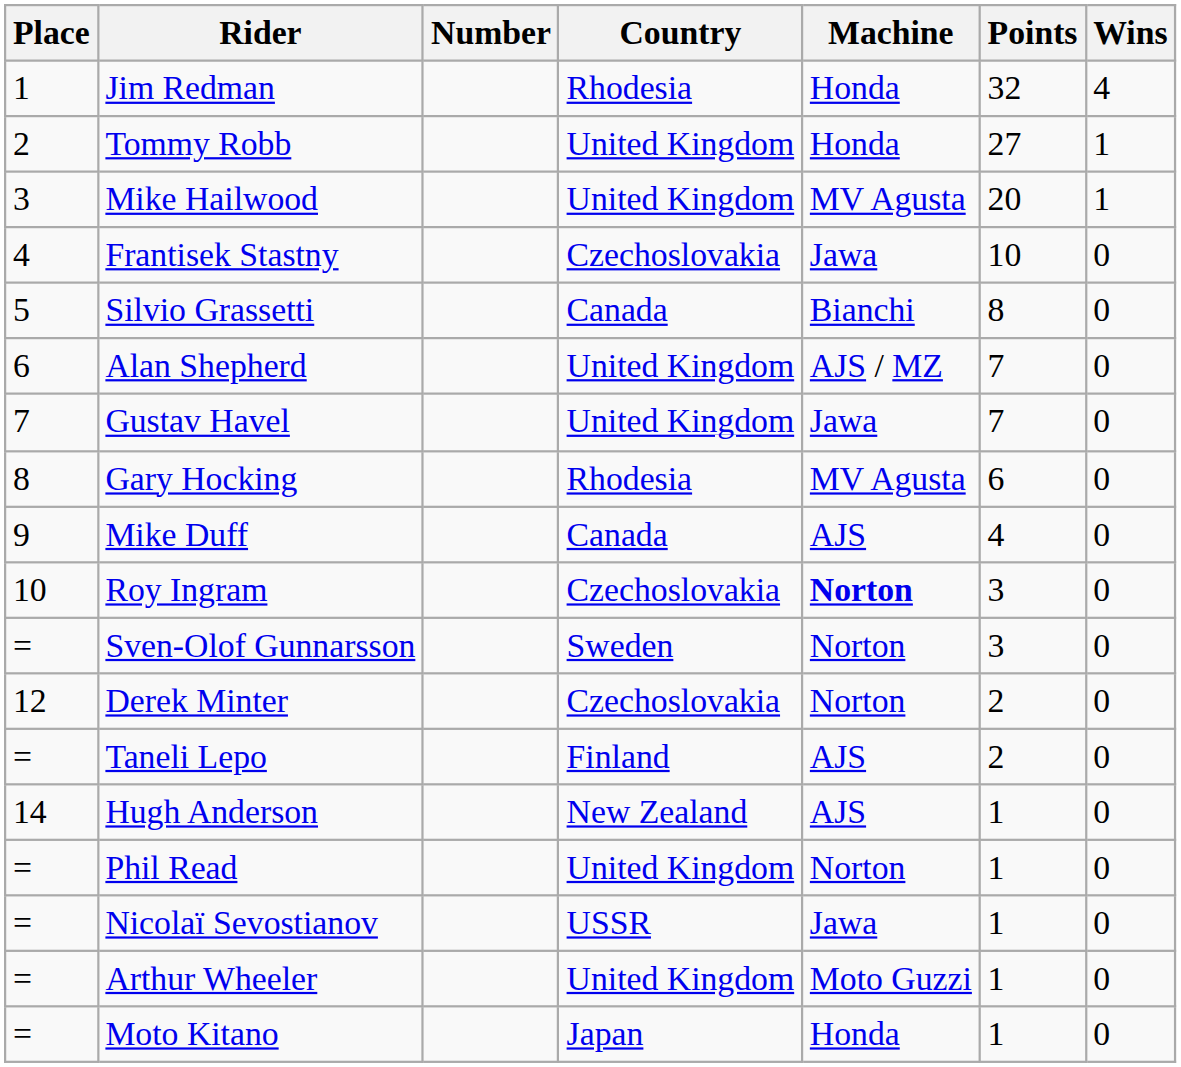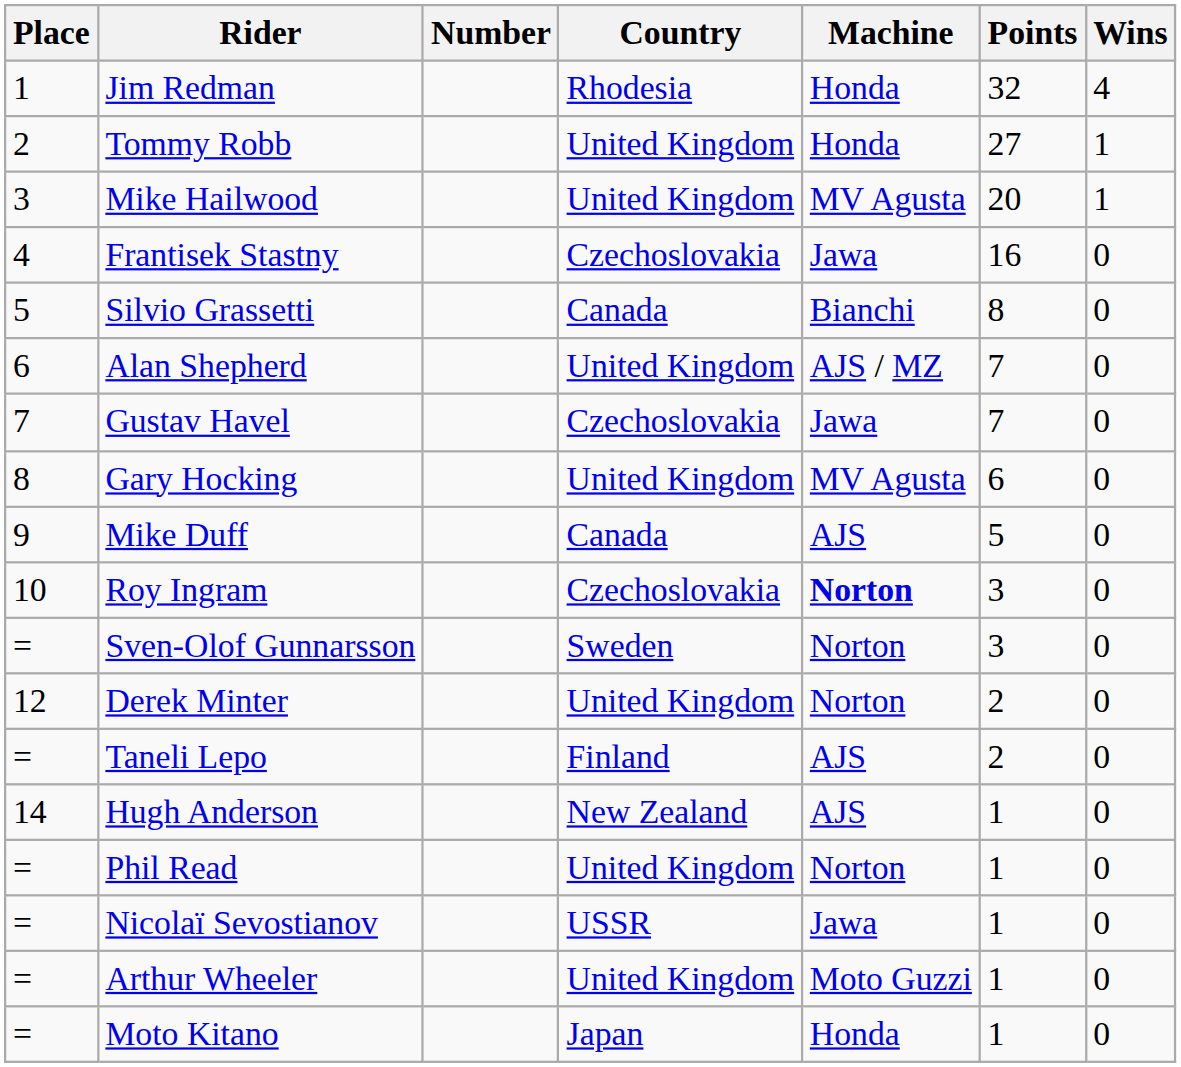 <table class="wikitable" style="font-size: 95%;">
 <tr>
 <th>Place</th>
 <th>Rider</th>
 <th>Number</th>
 <th>Country</th>
 <th>Machine</th>
 <th>Points</th>
 <th>Wins</th>
 </tr>
 <tr>
 <td>1</td>
 <td> <a href='#'>Jim Redman</a></td>
 <td></td>
 <td><a href='#'>Rhodesia</a></td>
 <td><a href='#'>Honda</a></td>
 <td>32</td>
 <td>4</td>
 </tr>
 <tr>
 <td>2</td>
 <td> <a href='#'>Tommy Robb</a></td>
 <td></td>
 <td><a href='#'>United Kingdom</a></td>
 <td><a href='#'>Honda</a></td>
 <td>27</td>
 <td>1</td>
 </tr>
 <tr>
 <td>3</td>
 <td> <a href='#'>Mike Hailwood</a></td>
 <td></td>
 <td><a href='#'>United Kingdom</a></td>
 <td><a href='#'>MV Agusta</a></td>
 <td>20</td>
 <td>1</td>
 </tr>
 <tr>
 <td>4</td>
 <td> <a href='#'>Frantisek Stastny</a></td>
 <td></td>
 <td><a href='#'>Czechoslovakia</a></td>
 <td><a href='#'>Jawa</a></td>
-<td>10</td>
+<td>16</td>
 <td>0</td>
 </tr>
 <tr>
 <td>5</td>
 <td> <a href='#'>Silvio Grassetti</a></td>
 <td></td>
 <td><a href='#'>Canada</a></td>
 <td><a href='#'>Bianchi</a></td>
 <td>8</td>
 <td>0</td>
 </tr>
 <tr>
 <td>6</td>
 <td> <a href='#'>Alan Shepherd</a></td>
 <td></td>
 <td><a href='#'>United Kingdom</a></td>
 <td><a href='#'>AJS</a> / <a href='#'>MZ</a></td>
 <td>7</td>
 <td>0</td>
 </tr>
 <tr>
 <td>7</td>
 <td> <a href='#'>Gustav Havel</a></td>
 <td></td>
-<td><a href='#'>United Kingdom</a></td>
+<td><a href='#'>Czechoslovakia</a></td>
 <td><a href='#'>Jawa</a></td>
 <td>7</td>
 <td>0</td>
 </tr>
 <tr>
 <td>8</td>
 <td> <a href='#'>Gary Hocking</a></td>
 <td></td>
-<td><a href='#'>Rhodesia</a></td>
+<td><a href='#'>United Kingdom</a></td>
 <td><a href='#'>MV Agusta</a></td>
 <td>6</td>
 <td>0</td>
 </tr>
 <tr>
 <td>9</td>
 <td> <a href='#'>Mike Duff</a></td>
 <td></td>
 <td><a href='#'>Canada</a></td>
 <td><a href='#'>AJS</a></td>
-<td>4</td>
+<td>5</td>
 <td>0</td>
 </tr>
 <tr>
 <td>10</td>
 <td> <a href='#'>Roy Ingram</a></td>
 <td></td>
 <td><a href='#'>Czechoslovakia</a></td>
 <td><strong><a href='#'>Norton</a></strong></td>
 <td>3</td>
 <td>0</td>
 </tr>
 <tr>
 <td>=</td>
 <td> <a href='#'>Sven-Olof Gunnarsson</a></td>
 <td></td>
 <td><a href='#'>Sweden</a></td>
 <td><a href='#'>Norton</a></td>
 <td>3</td>
 <td>0</td>
 </tr>
 <tr>
 <td>12</td>
 <td> <a href='#'>Derek Minter</a></td>
 <td></td>
-<td><a href='#'>Czechoslovakia</a></td>
+<td><a href='#'>United Kingdom</a></td>
 <td><a href='#'>Norton</a></td>
 <td>2</td>
 <td>0</td>
 </tr>
 <tr>
 <td>=</td>
 <td> <a href='#'>Taneli Lepo</a></td>
 <td></td>
 <td><a href='#'>Finland</a></td>
 <td><a href='#'>AJS</a></td>
 <td>2</td>
 <td>0</td>
 </tr>
 <tr>
 <td>14</td>
 <td> <a href='#'>Hugh Anderson</a></td>
 <td></td>
 <td><a href='#'>New Zealand</a></td>
 <td><a href='#'>AJS</a></td>
 <td>1</td>
 <td>0</td>
 </tr>
 <tr>
 <td>=</td>
 <td> <a href='#'>Phil Read</a></td>
 <td></td>
 <td><a href='#'>United Kingdom</a></td>
 <td><a href='#'>Norton</a></td>
 <td>1</td>
 <td>0</td>
 </tr>
 <tr>
 <td>=</td>
 <td> <a href='#'>Nicolaï Sevostianov</a></td>
 <td></td>
 <td><a href='#'>USSR</a></td>
 <td><a href='#'>Jawa</a></td>
 <td>1</td>
 <td>0</td>
 </tr>
 <tr>
 <td>=</td>
 <td> <a href='#'>Arthur Wheeler</a></td>
 <td></td>
 <td><a href='#'>United Kingdom</a></td>
 <td><a href='#'>Moto Guzzi</a></td>
 <td>1</td>
 <td>0</td>
 </tr>
 <tr>
 <td>=</td>
 <td> <a href='#'>Moto Kitano</a></td>
 <td></td>
 <td><a href='#'>Japan</a></td>
 <td><a href='#'>Honda</a></td>
 <td>1</td>
 <td>0</td>
 </tr>
 </table>
